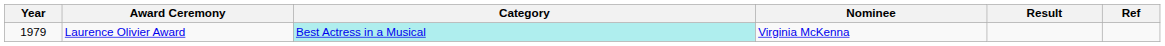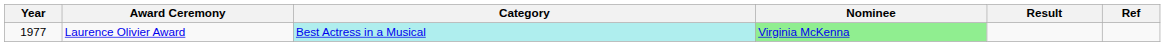 <table class="wikitable" style="width: 100%;">
 <tr>
 <th width="5%">Year</th>
 <th width="20%">Award Ceremony</th>
 <th width="40%">Category</th>
 <th width="20%">Nominee</th>
 <th width="10%">Result</th>
 <th width="5%">Ref</th>
 </tr>
 <tr>
-<td align="center">1979</td>
+<td align="center">1977</td>
 <td><a href='#'>Laurence Olivier Award</a></td>
 <td style="background: paleturquoise;"><a href='#'>Best Actress in a Musical</a></td>
-<td><a href='#'>Virginia McKenna</a></td>
+<td style="background: lightgreen;"><a href='#'>Virginia McKenna</a></td>
 <td></td>
 <td align="center"></td>
 </tr>
 </table>
